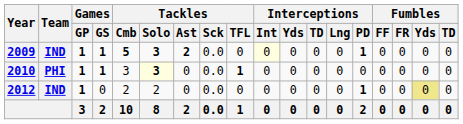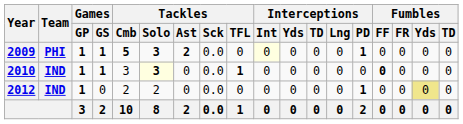 <table class="wikitable" style="text-align:center">
 <tr>
 <th rowspan="2">Year</th>
 <th rowspan="2">Team</th>
 <th colspan="2">Games</th>
 <th colspan="5">Tackles</th>
 <th colspan="5">Interceptions</th>
 <th colspan="4">Fumbles</th>
 </tr>
 <tr>
 <th>GP</th>
 <th>GS</th>
 <th>Cmb</th>
 <th>Solo</th>
 <th>Ast</th>
 <th>Sck</th>
 <th>TFL</th>
 <th>Int</th>
 <th>Yds</th>
 <th>TD</th>
 <th>Lng</th>
 <th>PD</th>
 <th>FF</th>
 <th>FR</th>
 <th>Yds</th>
 <th>TD</th>
 </tr>
 <tr>
 <th><a href='#'>2009</a></th>
-<th><a href='#'>IND</a></th>
+<th><a href='#'>PHI</a></th>
 <td><strong>1</strong></td>
 <td><strong>1</strong></td>
 <td><strong>5</strong></td>
 <td><strong>3</strong></td>
 <td><strong>2</strong></td>
 <td>0.0</td>
 <td>0</td>
 <td style="background: lightyellow;">0</td>
 <td>0</td>
 <td>0</td>
 <td>0</td>
 <td><strong>1</strong></td>
 <td>0</td>
 <td>0</td>
 <td>0</td>
 <td>0</td>
 </tr>
 <tr>
 <th><a href='#'>2010</a></th>
-<th><a href='#'>PHI</a></th>
+<th><a href='#'>IND</a></th>
 <td><strong>1</strong></td>
 <td><strong>1</strong></td>
 <td>3</td>
 <td style="background: lightyellow;"><strong>3</strong></td>
 <td>0</td>
 <td>0.0</td>
 <td><strong>1</strong></td>
 <td>0</td>
 <td>0</td>
 <td>0</td>
 <td>0</td>
 <td>0</td>
-<td>0</td>
+<td><strong>0</strong></td>
 <td>0</td>
 <td>0</td>
 <td>0</td>
 </tr>
 <tr>
 <th><a href='#'>2012</a></th>
 <th><a href='#'>IND</a></th>
 <td><strong>1</strong></td>
 <td>0</td>
 <td>2</td>
 <td>2</td>
 <td>0</td>
 <td>0.0</td>
 <td>0</td>
 <td>0</td>
 <td>0</td>
 <td>0</td>
 <td>0</td>
 <td><strong>1</strong></td>
 <td>0</td>
 <td>0</td>
 <td style="background: khaki;">0</td>
 <td>0</td>
 </tr>
 <tr>
 <th colspan="2"></th>
 <th>3</th>
 <th>2</th>
 <th>10</th>
 <th>8</th>
 <th>2</th>
 <th>0.0</th>
 <th>1</th>
 <th>0</th>
 <th>0</th>
 <th>0</th>
 <th>0</th>
 <th>2</th>
 <th>0</th>
 <th>0</th>
 <th>0</th>
 <th>0</th>
 </tr>
 </table>
